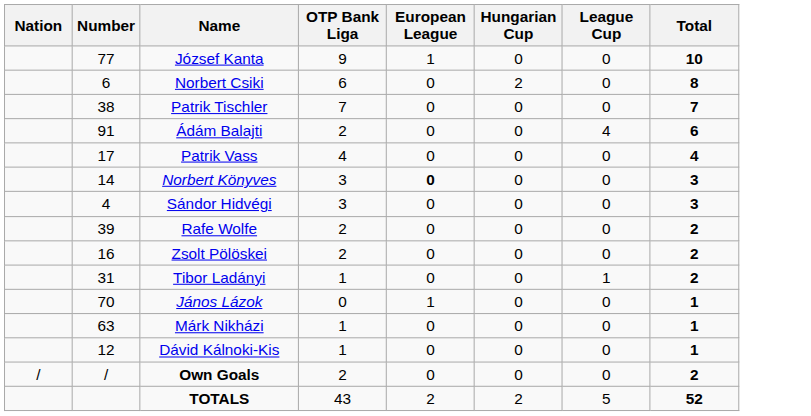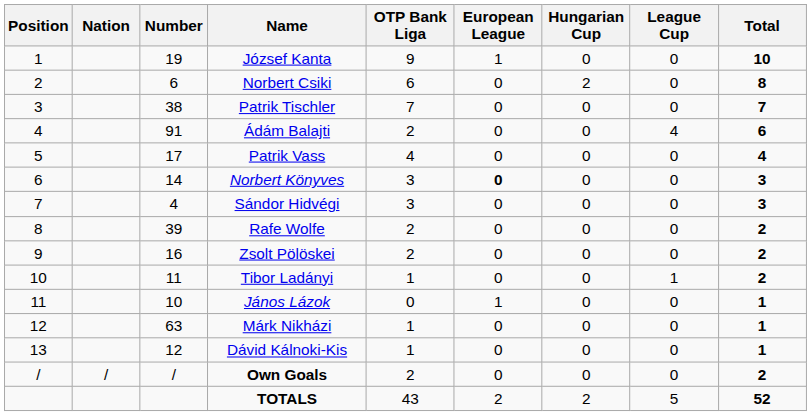 <table class="wikitable" style="font-size: 95%; text-align: center;">
 <tr>
+<th width=60>Position</th>
 <th width=60>Nation</th>
 <th width=60>Number</th>
 <th width=150>Name</th>
 <th width=80>OTP Bank Liga</th>
 <th width=80>European League</th>
 <th width=80>Hungarian Cup</th>
 <th width=80>League Cup</th>
 <th width=80>Total</th>
 </tr>
 <tr>
+<td>1</td>
 <td></td>
-<td>77</td>
+<td>19</td>
 <td><a href='#'>József Kanta</a></td>
 <td>9</td>
 <td>1</td>
 <td>0</td>
 <td>0</td>
 <td><strong>10</strong></td>
 </tr>
 <tr>
+<td>2</td>
 <td></td>
 <td>6</td>
 <td><a href='#'>Norbert Csiki</a></td>
 <td>6</td>
 <td>0</td>
 <td>2</td>
 <td>0</td>
 <td><strong>8</strong></td>
 </tr>
 <tr>
+<td>3</td>
 <td></td>
 <td>38</td>
 <td><a href='#'>Patrik Tischler</a></td>
 <td>7</td>
 <td>0</td>
 <td>0</td>
 <td>0</td>
 <td><strong>7</strong></td>
 </tr>
 <tr>
+<td>4</td>
 <td></td>
 <td>91</td>
 <td><a href='#'>Ádám Balajti</a></td>
 <td>2</td>
 <td>0</td>
 <td>0</td>
 <td>4</td>
 <td><strong>6</strong></td>
 </tr>
 <tr>
+<td>5</td>
 <td></td>
 <td>17</td>
 <td><a href='#'>Patrik Vass</a></td>
 <td>4</td>
 <td>0</td>
 <td>0</td>
 <td>0</td>
 <td><strong>4</strong></td>
 </tr>
 <tr>
+<td>6</td>
 <td></td>
 <td>14</td>
 <td><em><a href='#'>Norbert Könyves</a></em></td>
 <td>3</td>
 <td><strong>0</strong></td>
 <td>0</td>
 <td>0</td>
 <td><strong>3</strong></td>
 </tr>
 <tr>
+<td>7</td>
 <td></td>
 <td>4</td>
 <td><a href='#'>Sándor Hidvégi</a></td>
 <td>3</td>
 <td>0</td>
 <td>0</td>
 <td>0</td>
 <td><strong>3</strong></td>
 </tr>
 <tr>
+<td>8</td>
 <td></td>
 <td>39</td>
 <td><a href='#'>Rafe Wolfe</a></td>
 <td>2</td>
 <td>0</td>
 <td>0</td>
 <td>0</td>
 <td><strong>2</strong></td>
 </tr>
 <tr>
+<td>9</td>
 <td></td>
 <td>16</td>
 <td><a href='#'>Zsolt Pölöskei</a></td>
 <td>2</td>
 <td>0</td>
 <td>0</td>
 <td>0</td>
 <td><strong>2</strong></td>
 </tr>
 <tr>
+<td>10</td>
 <td></td>
-<td>31</td>
+<td>11</td>
 <td><a href='#'>Tibor Ladányi</a></td>
 <td>1</td>
 <td>0</td>
 <td>0</td>
 <td>1</td>
 <td><strong>2</strong></td>
 </tr>
 <tr>
+<td>11</td>
 <td></td>
-<td>70</td>
+<td>10</td>
 <td><em><a href='#'>János Lázok</a></em></td>
 <td>0</td>
 <td>1</td>
 <td>0</td>
 <td>0</td>
 <td><strong>1</strong></td>
 </tr>
 <tr>
+<td>12</td>
 <td></td>
 <td>63</td>
 <td><a href='#'>Márk Nikházi</a></td>
 <td>1</td>
 <td>0</td>
 <td>0</td>
 <td>0</td>
 <td><strong>1</strong></td>
 </tr>
 <tr>
+<td>13</td>
 <td></td>
 <td>12</td>
 <td><a href='#'>Dávid Kálnoki-Kis</a></td>
 <td>1</td>
 <td>0</td>
 <td>0</td>
 <td>0</td>
 <td><strong>1</strong></td>
 </tr>
 <tr>
 <td>/</td>
 <td>/</td>
+<td>/</td>
 <td><strong>Own Goals</strong></td>
 <td>2</td>
 <td>0</td>
 <td>0</td>
 <td>0</td>
 <td><strong>2</strong></td>
 </tr>
 <tr>
 <td></td>
 <td></td>
+<td></td>
 <td><strong>TOTALS</strong></td>
 <td>43</td>
 <td>2</td>
 <td>2</td>
 <td>5</td>
 <td><strong>52</strong></td>
 </tr>
 </table>
